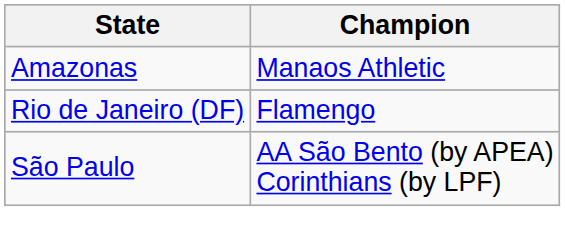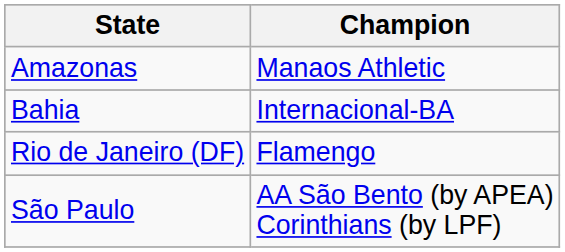 <table class="wikitable">
 <tr>
 <th>State</th>
 <th>Champion</th>
 </tr>
 <tr>
 <td><a href='#'>Amazonas</a></td>
 <td><a href='#'>Manaos Athletic</a></td>
 </tr>
 <tr>
+<td><a href='#'>Bahia</a></td>
+<td><a href='#'>Internacional-BA</a></td>
+</tr>
+<tr>
 <td><a href='#'>Rio de Janeiro (DF)</a></td>
 <td><a href='#'>Flamengo</a></td>
 </tr>
 <tr>
 <td><a href='#'>São Paulo</a></td>
 <td><a href='#'>AA São Bento</a> (by APEA)<br><a href='#'>Corinthians</a> (by LPF)</td>
 </tr>
 </table>
